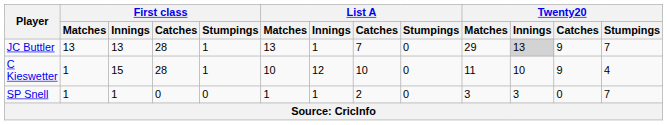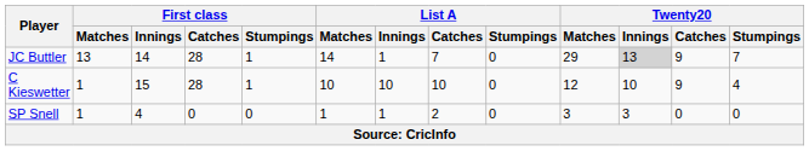 <table class="wikitable" style="width:60%;">
 <tr>
 <th rowspan=2>Player</th>
 <th colspan=4><a href='#'>First class</a></th>
 <th colspan=4><a href='#'>List A</a></th>
 <th colspan=4><a href='#'>Twenty20</a></th>
 </tr>
 <tr>
 <th>Matches</th>
 <th>Innings</th>
 <th>Catches</th>
 <th>Stumpings</th>
 <th>Matches</th>
 <th>Innings</th>
 <th>Catches</th>
 <th>Stumpings</th>
 <th>Matches</th>
 <th>Innings</th>
 <th>Catches</th>
 <th>Stumpings</th>
 </tr>
 <tr>
 <td><a href='#'>JC Buttler</a></td>
 <td>13</td>
-<td>13</td>
+<td>14</td>
 <td>28</td>
 <td>1</td>
-<td>13</td>
+<td>14</td>
 <td>1</td>
 <td>7</td>
 <td>0</td>
 <td>29</td>
 <td style="background: lightgrey;">13</td>
 <td>9</td>
 <td>7</td>
 </tr>
 <tr>
 <td><a href='#'>C Kieswetter</a></td>
 <td>1</td>
 <td>15</td>
 <td>28</td>
 <td>1</td>
 <td>10</td>
-<td>12</td>
+<td>10</td>
 <td>10</td>
 <td>0</td>
-<td>11</td>
+<td>12</td>
 <td>10</td>
 <td>9</td>
 <td>4</td>
 </tr>
 <tr>
 <td><a href='#'>SP Snell</a></td>
 <td>1</td>
-<td>1</td>
+<td>4</td>
 <td>0</td>
 <td>0</td>
 <td>1</td>
 <td>1</td>
 <td>2</td>
 <td>0</td>
 <td>3</td>
 <td>3</td>
 <td>0</td>
-<td>7</td>
+<td>0</td>
 </tr>
 <tr>
 <th colspan="14">Source: CricInfo</th>
 </tr>
 </table>
